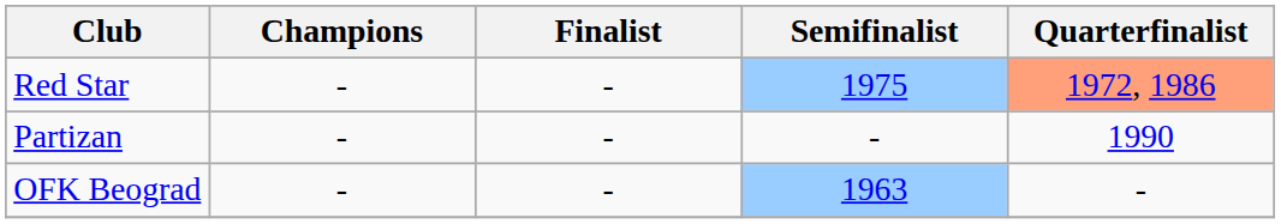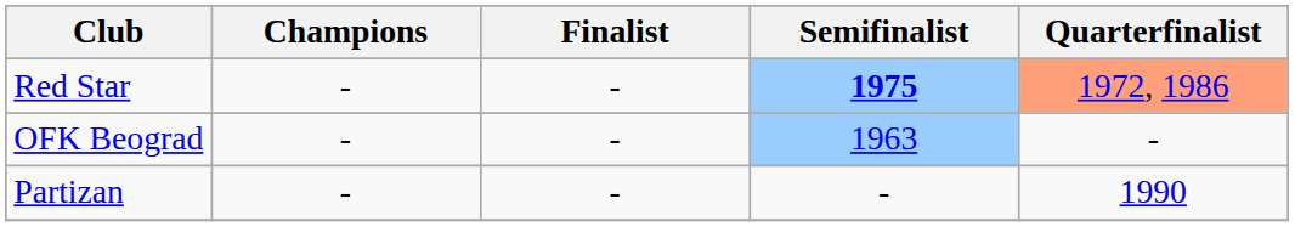 <table class="wikitable">
 <tr>
 <th style="width:16%;">Club</th>
 <th style="width:21%;">Champions</th>
 <th style="width:21%;">Finalist</th>
 <th style="width:21%;">Semifinalist</th>
 <th style="width:21%;">Quarterfinalist</th>
 </tr>
 <tr>
 <td><a href='#'>Red Star</a></td>
 <td style="text-align:center">-</td>
 <td style="text-align:center">-</td>
-<td style="text-align:center" bgcolor="#9acdff"><a href='#'>1975</a></td>
+<td style="text-align:center" bgcolor="#9acdff"><strong><a href='#'>1975</a></strong></td>
 <td style="background: lightsalmon; text-align:center"><a href='#'>1972</a>, <a href='#'>1986</a></td>
+</tr>
+<tr>
+<td><a href='#'>OFK Beograd</a></td>
+<td style="text-align:center">-</td>
+<td style="text-align:center">-</td>
+<td style="text-align:center" bgcolor="#9acdff"><a href='#'>1963</a></td>
+<td style="text-align:center">-</td>
 </tr>
 <tr>
 <td><a href='#'>Partizan</a></td>
 <td style="text-align:center">-</td>
 <td style="text-align:center">-</td>
 <td style="text-align:center">-</td>
 <td style="text-align:center"><a href='#'>1990</a></td>
 </tr>
 <tr>
-<td><a href='#'>OFK Beograd</a></td>
-<td style="text-align:center">-</td>
-<td style="text-align:center">-</td>
-<td style="text-align:center" bgcolor="#9acdff"><a href='#'>1963</a></td>
-<td style="text-align:center">-</td>
-</tr>
-<tr>
 </tr>
 </table>
